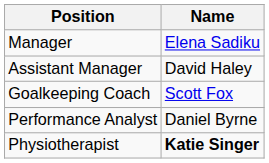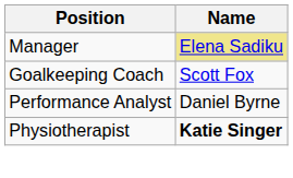 <table class="wikitable">
 <tr>
 <th>Position</th>
 <th>Name</th>
 </tr>
 <tr>
 <td>Manager</td>
-<td> <a href='#'>Elena Sadiku</a></td>
-</tr>
-<tr>
-<td>Assistant Manager</td>
-<td> David Haley</td>
+<td style="background: khaki;"> <a href='#'>Elena Sadiku</a></td>
 </tr>
 <tr>
 <td>Goalkeeping Coach</td>
 <td> <a href='#'>Scott Fox</a></td>
 </tr>
 <tr>
 <td>Performance Analyst</td>
 <td> Daniel Byrne</td>
 </tr>
 <tr>
 <td>Physiotherapist</td>
 <td><strong> Katie Singer</strong></td>
 </tr>
 </table>
